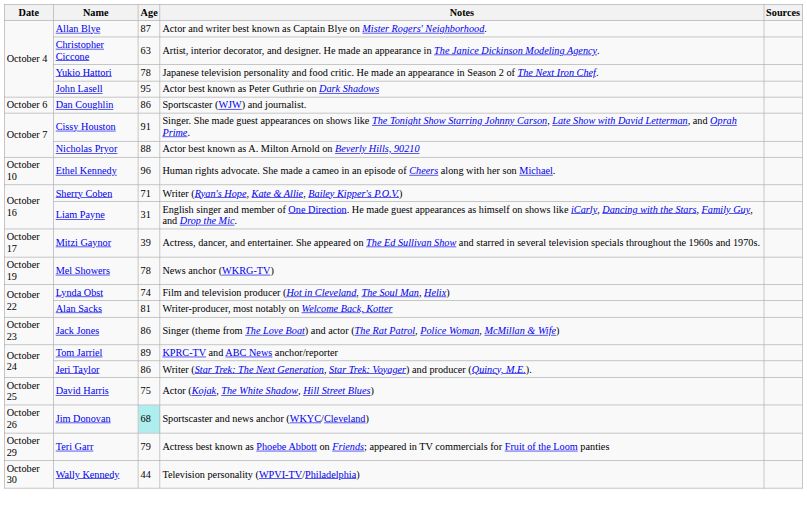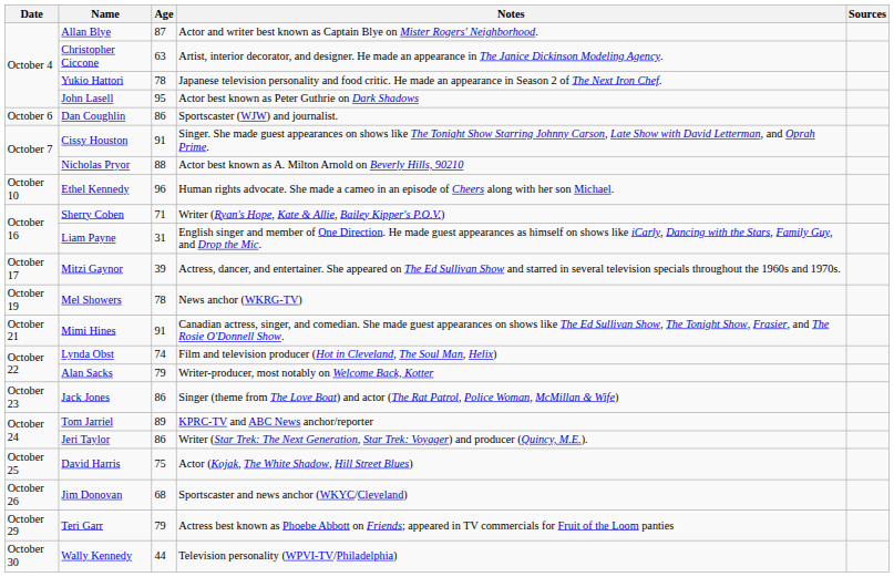 <table class="wikitable sortable">
 <tr>
 <th>Date</th>
 <th>Name</th>
 <th>Age</th>
 <th>Notes</th>
 <th>Sources</th>
 </tr>
 <tr>
 <td rowspan="4">October 4</td>
 <td><a href='#'>Allan Blye</a></td>
 <td>87</td>
 <td>Actor and writer best known as Captain Blye on <em><a href='#'>Mister Rogers' Neighborhood</a></em>.</td>
 <td></td>
 </tr>
 <tr>
 <td><a href='#'>Christopher Ciccone</a></td>
 <td>63</td>
 <td>Artist, interior decorator, and designer. He made an appearance in <em><a href='#'>The Janice Dickinson Modeling Agency</a></em>.</td>
 <td></td>
 </tr>
 <tr>
 <td><a href='#'>Yukio Hattori</a></td>
 <td>78</td>
 <td>Japanese television personality and food critic. He made an appearance in Season 2 of <em><a href='#'>The Next Iron Chef</a></em>.</td>
 <td></td>
 </tr>
 <tr>
 <td><a href='#'>John Lasell</a></td>
 <td>95</td>
 <td>Actor best known as Peter Guthrie on <em><a href='#'>Dark Shadows</a></em></td>
 <td></td>
 </tr>
 <tr>
 <td>October 6</td>
 <td><a href='#'>Dan Coughlin</a></td>
 <td>86</td>
 <td>Sportscaster (<a href='#'>WJW</a>) and journalist.</td>
 <td></td>
 </tr>
 <tr>
 <td rowspan="2">October 7</td>
 <td><a href='#'>Cissy Houston</a></td>
 <td>91</td>
 <td>Singer. She made guest appearances on shows like <em><a href='#'>The Tonight Show Starring Johnny Carson</a></em>, <em><a href='#'>Late Show with David Letterman</a></em>, and <em><a href='#'>Oprah Prime</a></em>.</td>
 <td></td>
 </tr>
 <tr>
 <td><a href='#'>Nicholas Pryor</a></td>
 <td>88</td>
 <td>Actor best known as A. Milton Arnold on <em><a href='#'>Beverly Hills, 90210</a></em></td>
 <td></td>
 </tr>
 <tr>
 <td>October 10</td>
 <td><a href='#'>Ethel Kennedy</a></td>
 <td>96</td>
 <td>Human rights advocate. She made a cameo in an episode of <em><a href='#'>Cheers</a></em> along with her son <a href='#'>Michael</a>.</td>
 <td></td>
 </tr>
 <tr>
 <td rowspan="2">October 16</td>
 <td><a href='#'>Sherry Coben</a></td>
 <td>71</td>
 <td>Writer (<em><a href='#'>Ryan's Hope</a></em>, <em><a href='#'>Kate & Allie</a></em>, <em><a href='#'>Bailey Kipper's P.O.V.</a></em>)</td>
 <td></td>
 </tr>
 <tr>
 <td><a href='#'>Liam Payne</a></td>
 <td>31</td>
 <td>English singer and member of <a href='#'>One Direction</a>. He made guest appearances as himself on shows like <em><a href='#'>iCarly</a></em>, <em><a href='#'>Dancing with the Stars</a></em>, <em><a href='#'>Family Guy</a></em>, and <em><a href='#'>Drop the Mic</a></em>.</td>
 <td></td>
 </tr>
 <tr>
 <td>October 17</td>
 <td><a href='#'>Mitzi Gaynor</a></td>
 <td>39</td>
 <td>Actress, dancer, and entertainer. She appeared on <em><a href='#'>The Ed Sullivan Show</a></em> and starred in several television specials throughout the 1960s and 1970s.</td>
 <td></td>
 </tr>
 <tr>
 <td>October 19</td>
 <td><a href='#'>Mel Showers</a></td>
 <td>78</td>
 <td>News anchor (<a href='#'>WKRG-TV</a>)</td>
 <td></td>
 </tr>
 <tr>
+<td>October 21</td>
+<td><a href='#'>Mimi Hines</a></td>
+<td>91</td>
+<td>Canadian actress, singer, and comedian. She made guest appearances on shows like <em><a href='#'>The Ed Sullivan Show</a></em>, <em><a href='#'>The Tonight Show</a></em>, <em><a href='#'>Frasier</a></em>, and <em><a href='#'>The Rosie O'Donnell Show</a></em>.</td>
+<td></td>
+</tr>
+<tr>
 <td rowspan="2">October 22</td>
 <td><a href='#'>Lynda Obst</a></td>
 <td>74</td>
 <td>Film and television producer (<em><a href='#'>Hot in Cleveland</a></em>, <em><a href='#'>The Soul Man</a></em>, <em><a href='#'>Helix</a></em>)</td>
 <td></td>
 </tr>
 <tr>
 <td><a href='#'>Alan Sacks</a></td>
-<td>81</td>
+<td>79</td>
 <td>Writer-producer, most notably on <em><a href='#'>Welcome Back, Kotter</a></em></td>
 <td></td>
 </tr>
 <tr>
 <td>October 23</td>
 <td><a href='#'>Jack Jones</a></td>
 <td>86</td>
 <td>Singer (theme from <em><a href='#'>The Love Boat</a></em>) and actor (<em><a href='#'>The Rat Patrol</a></em>, <em><a href='#'>Police Woman</a></em>, <em><a href='#'>McMillan & Wife</a></em>)</td>
 <td></td>
 </tr>
 <tr>
 <td rowspan="2">October 24</td>
 <td><a href='#'>Tom Jarriel</a></td>
 <td>89</td>
 <td><a href='#'>KPRC-TV</a> and <a href='#'>ABC News</a> anchor/reporter</td>
 <td></td>
 </tr>
 <tr>
 <td><a href='#'>Jeri Taylor</a></td>
 <td>86</td>
 <td>Writer (<em><a href='#'>Star Trek: The Next Generation</a></em>, <em><a href='#'>Star Trek: Voyager</a></em>) and producer (<em><a href='#'>Quincy, M.E.</a></em>).</td>
 <td></td>
 </tr>
 <tr>
 <td>October 25</td>
 <td><a href='#'>David Harris</a></td>
 <td>75</td>
 <td>Actor (<em><a href='#'>Kojak</a></em>, <em><a href='#'>The White Shadow</a></em>, <em><a href='#'>Hill Street Blues</a></em>)</td>
 <td></td>
 </tr>
 <tr>
 <td>October 26</td>
 <td><a href='#'>Jim Donovan</a></td>
-<td style="background: paleturquoise;">68</td>
+<td>68</td>
 <td>Sportscaster and news anchor (<a href='#'>WKYC</a>/<a href='#'>Cleveland</a>)</td>
 <td></td>
 </tr>
 <tr>
 <td>October 29</td>
 <td><a href='#'>Teri Garr</a></td>
 <td>79</td>
 <td>Actress best known as <a href='#'>Phoebe Abbott</a> on <em><a href='#'>Friends</a></em>; appeared in TV commercials for <a href='#'>Fruit of the Loom</a> panties</td>
 <td></td>
 </tr>
 <tr>
 <td>October 30</td>
 <td><a href='#'>Wally Kennedy</a></td>
 <td>44</td>
 <td>Television personality (<a href='#'>WPVI-TV</a>/<a href='#'>Philadelphia</a>)</td>
 <td></td>
 </tr>
 </table>
